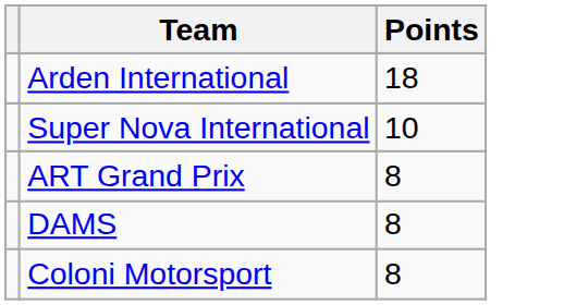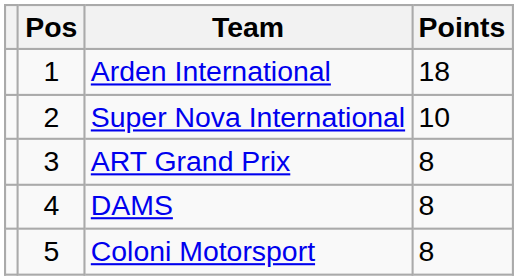 <table class="wikitable" style="font-size: 85%;">
 <tr>
 <th></th>
+<th>Pos</th>
 <th>Team</th>
 <th>Points</th>
 </tr>
 <tr>
 <td align="left"></td>
+<td align="center">1</td>
 <td> <a href='#'>Arden International</a></td>
 <td>18</td>
 </tr>
 <tr>
 <td align="left"></td>
+<td align="center">2</td>
 <td> <a href='#'>Super Nova International</a></td>
 <td>10</td>
 </tr>
 <tr>
 <td align="left"></td>
+<td align="center">3</td>
 <td> <a href='#'>ART Grand Prix</a></td>
 <td>8</td>
 </tr>
 <tr>
 <td align="left"></td>
+<td align="center">4</td>
 <td> <a href='#'>DAMS</a></td>
 <td>8</td>
 </tr>
 <tr>
 <td align="left"></td>
+<td align="center">5</td>
 <td> <a href='#'>Coloni Motorsport</a></td>
 <td>8</td>
 </tr>
 </table>
